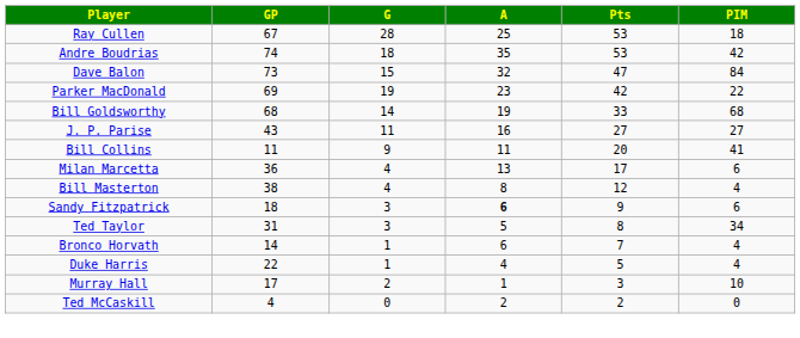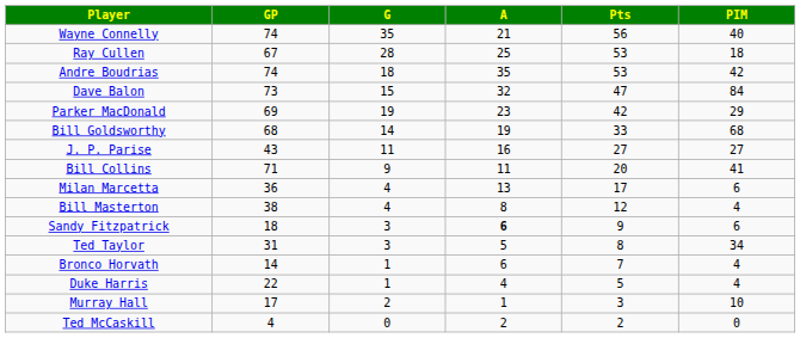 <table class="wikitable sortable">
 <tr>
 <th style="background:green;color:yellow;" width="16%">Player</th>
 <th style="background:green;color:yellow;" width="9%">GP</th>
 <th style="background:green;color:yellow;" width="9%">G</th>
 <th style="background:green;color:yellow;" width="9%">A</th>
 <th style="background:green;color:yellow;" width="9%">Pts</th>
 <th style="background:green;color:yellow;" width="9%">PIM</th>
+</tr>
+<tr align="center">
+<td><a href='#'>Wayne Connelly</a></td>
+<td>74</td>
+<td>35</td>
+<td>21</td>
+<td>56</td>
+<td>40</td>
 </tr>
 <tr align="center">
 <td><a href='#'>Ray Cullen</a></td>
 <td>67</td>
 <td>28</td>
 <td>25</td>
 <td>53</td>
 <td>18</td>
 </tr>
 <tr align="center">
 <td><a href='#'>Andre Boudrias</a></td>
 <td>74</td>
 <td>18</td>
 <td>35</td>
 <td>53</td>
 <td>42</td>
 </tr>
 <tr align="center">
 <td><a href='#'>Dave Balon</a></td>
 <td>73</td>
 <td>15</td>
 <td>32</td>
 <td>47</td>
 <td>84</td>
 </tr>
 <tr align="center">
 <td><a href='#'>Parker MacDonald</a></td>
 <td>69</td>
 <td>19</td>
 <td>23</td>
 <td>42</td>
-<td>22</td>
+<td>29</td>
 </tr>
 <tr align="center">
 <td><a href='#'>Bill Goldsworthy</a></td>
 <td>68</td>
 <td>14</td>
 <td>19</td>
 <td>33</td>
 <td>68</td>
 </tr>
 <tr align="center">
 <td><a href='#'>J. P. Parise</a></td>
 <td>43</td>
 <td>11</td>
 <td>16</td>
 <td>27</td>
 <td>27</td>
 </tr>
 <tr align="center">
 <td><a href='#'>Bill Collins</a></td>
-<td>11</td>
+<td>71</td>
 <td>9</td>
 <td>11</td>
 <td>20</td>
 <td>41</td>
 </tr>
 <tr align="center">
 <td><a href='#'>Milan Marcetta</a></td>
 <td>36</td>
 <td>4</td>
 <td>13</td>
 <td>17</td>
 <td>6</td>
 </tr>
 <tr align="center">
 <td><a href='#'>Bill Masterton</a></td>
 <td>38</td>
 <td>4</td>
 <td>8</td>
 <td>12</td>
 <td>4</td>
 </tr>
 <tr align="center">
 <td><a href='#'>Sandy Fitzpatrick</a></td>
 <td>18</td>
 <td>3</td>
 <td><strong>6</strong></td>
 <td>9</td>
 <td>6</td>
 </tr>
 <tr align="center">
 <td><a href='#'>Ted Taylor</a></td>
 <td>31</td>
 <td>3</td>
 <td>5</td>
 <td>8</td>
 <td>34</td>
 </tr>
 <tr align="center">
 <td><a href='#'>Bronco Horvath</a></td>
 <td>14</td>
 <td>1</td>
 <td>6</td>
 <td>7</td>
 <td>4</td>
 </tr>
 <tr align="center">
 <td><a href='#'>Duke Harris</a></td>
 <td>22</td>
 <td>1</td>
 <td>4</td>
 <td>5</td>
 <td>4</td>
 </tr>
 <tr align="center">
 <td><a href='#'>Murray Hall</a></td>
 <td>17</td>
 <td>2</td>
 <td>1</td>
 <td>3</td>
 <td>10</td>
 </tr>
 <tr align="center">
 <td><a href='#'>Ted McCaskill</a></td>
 <td>4</td>
 <td>0</td>
 <td>2</td>
 <td>2</td>
 <td>0</td>
 </tr>
 </table>
